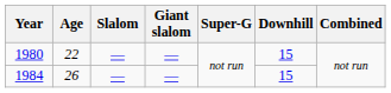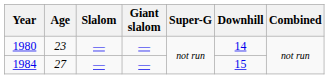 <table class=wikitable style="text-align:center">
 <tr>
 <th>  Year  </th>
 <th> Age </th>
 <th> Slalom </th>
 <th> Giant <br> slalom </th>
 <th>Super-G</th>
 <th>Downhill</th>
 <th>Combined</th>
 </tr>
 <tr>
 <td><a href='#'>1980</a></td>
-<td><em>22</em></td>
+<td><em>23</em></td>
 <td><a href='#'>—</a></td>
 <td><a href='#'>—</a></td>
 <td rowspan=2><small><em>not run</em></small></td>
-<td><a href='#'>15</a></td>
+<td><a href='#'>14</a></td>
 <td rowspan=2><small><em>not run</em></small></td>
 </tr>
 <tr>
 <td><a href='#'>1984</a></td>
-<td><em>26</em></td>
+<td><em>27</em></td>
 <td><a href='#'>—</a></td>
 <td><a href='#'>—</a></td>
 <td><a href='#'>15</a></td>
 </tr>
 </table>
